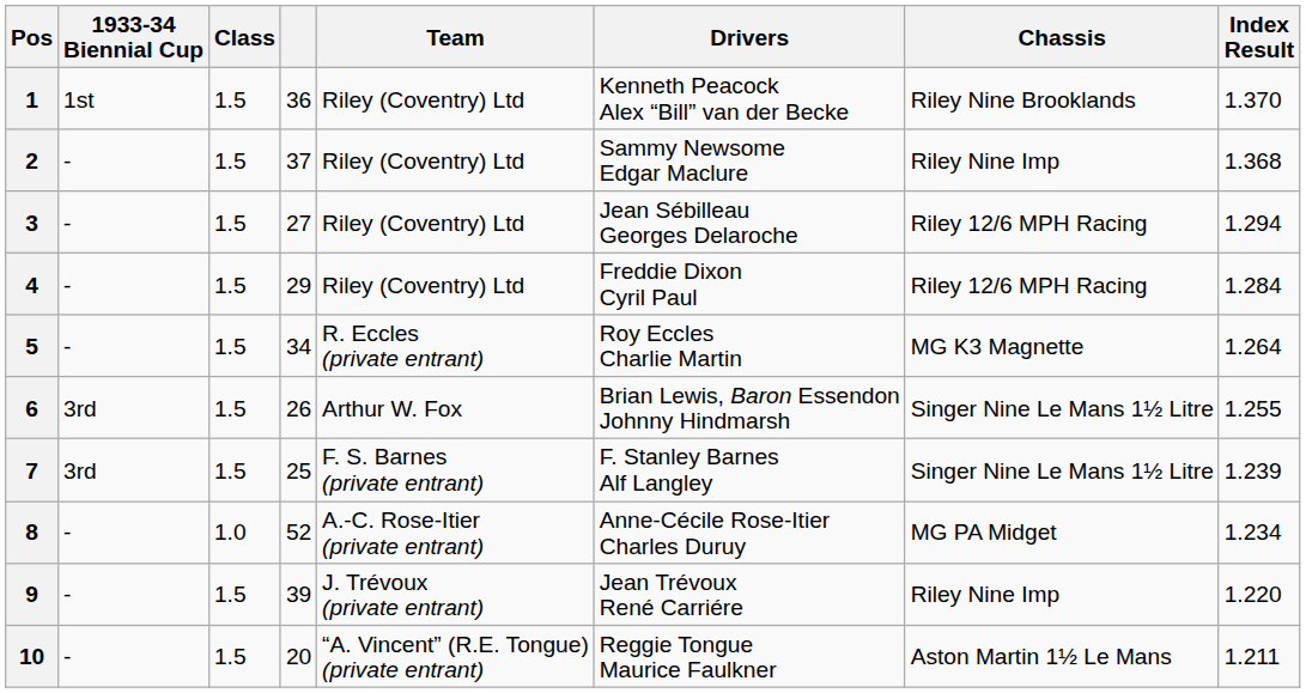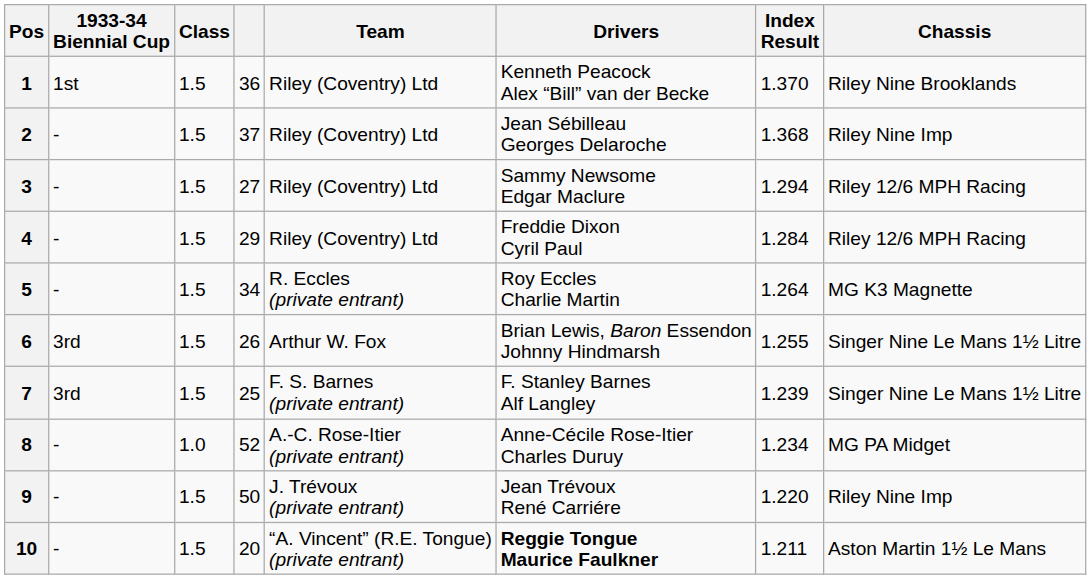 <table class="wikitable" style="font-size: 95%;">
 <tr>
 <th>Pos</th>
 <th>1933-34<br>Biennial Cup</th>
 <th>Class</th>
 <th></th>
 <th>Team</th>
 <th>Drivers</th>
+<th>Index<br>Result</th>
 <th>Chassis</th>
-<th>Index<br>Result</th>
 </tr>
 <tr>
 <th>1</th>
 <td>1st</td>
 <td>1.5</td>
 <td>36</td>
 <td> Riley (Coventry) Ltd</td>
 <td> Kenneth Peacock<br> Alex “Bill” van der Becke</td>
+<td>1.370</td>
 <td>Riley Nine Brooklands</td>
-<td>1.370</td>
 </tr>
 <tr>
 <th>2</th>
 <td>-</td>
 <td>1.5</td>
 <td>37</td>
 <td> Riley (Coventry) Ltd</td>
-<td> Sammy Newsome<br> Edgar Maclure</td>
+<td> Jean Sébilleau<br> Georges Delaroche</td>
+<td>1.368</td>
 <td>Riley Nine Imp</td>
-<td>1.368</td>
 </tr>
 <tr>
 <th>3</th>
 <td>-</td>
 <td>1.5</td>
 <td>27</td>
 <td> Riley (Coventry) Ltd</td>
-<td> Jean Sébilleau<br> Georges Delaroche</td>
+<td> Sammy Newsome<br> Edgar Maclure</td>
+<td>1.294</td>
 <td>Riley 12/6 MPH Racing</td>
-<td>1.294</td>
 </tr>
 <tr>
 <th>4</th>
 <td>-</td>
 <td>1.5</td>
 <td>29</td>
 <td> Riley (Coventry) Ltd</td>
 <td> Freddie Dixon<br> Cyril Paul</td>
+<td>1.284</td>
 <td>Riley 12/6 MPH Racing</td>
-<td>1.284</td>
 </tr>
 <tr>
 <th>5</th>
 <td>-</td>
 <td>1.5</td>
 <td>34</td>
 <td> R. Eccles<br><em>(private entrant)</em></td>
 <td> Roy Eccles<br> Charlie Martin</td>
+<td>1.264</td>
 <td>MG K3 Magnette</td>
-<td>1.264</td>
 </tr>
 <tr>
 <th>6</th>
 <td>3rd</td>
 <td>1.5</td>
 <td>26</td>
 <td> Arthur W. Fox</td>
 <td> Brian Lewis, <em>Baron</em> Essendon<br> Johnny Hindmarsh</td>
+<td>1.255</td>
 <td>Singer Nine Le Mans 1½ Litre</td>
-<td>1.255</td>
 </tr>
 <tr>
 <th>7</th>
 <td>3rd</td>
 <td>1.5</td>
 <td>25</td>
 <td> F. S. Barnes<br><em>(private entrant)</em></td>
 <td> F. Stanley Barnes<br> Alf Langley</td>
+<td>1.239</td>
 <td>Singer Nine Le Mans 1½ Litre</td>
-<td>1.239</td>
 </tr>
 <tr>
 <th>8</th>
 <td>-</td>
 <td>1.0</td>
 <td>52</td>
 <td> A.-C. Rose-Itier<br><em>(private entrant)</em></td>
 <td> Anne-Cécile Rose-Itier<br> Charles Duruy</td>
+<td>1.234</td>
 <td>MG PA Midget</td>
-<td>1.234</td>
 </tr>
 <tr>
 <th>9</th>
 <td>-</td>
 <td>1.5</td>
-<td>39</td>
+<td>50</td>
 <td> J. Trévoux<br><em>(private entrant)</em></td>
 <td> Jean Trévoux<br> René Carriére</td>
+<td>1.220</td>
 <td>Riley Nine Imp</td>
-<td>1.220</td>
 </tr>
 <tr>
 <th>10</th>
 <td>-</td>
 <td>1.5</td>
 <td>20</td>
 <td> “A. Vincent” (R.E. Tongue)<br><em>(private entrant)</em></td>
-<td> Reggie Tongue<br> Maurice Faulkner</td>
+<td><strong> Reggie Tongue<br> Maurice Faulkner</strong></td>
+<td>1.211</td>
 <td>Aston Martin 1½ Le Mans</td>
-<td>1.211</td>
 </tr>
 </table>
